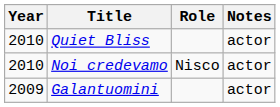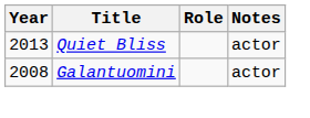 <table class="wikitable sortable">
 <tr>
 <th>Year</th>
 <th>Title</th>
 <th>Role</th>
 <th class="unsortable">Notes</th>
 </tr>
 <tr>
-<td>2010</td>
+<td>2013</td>
 <td><em><a href='#'>Quiet Bliss</a></em></td>
 <td></td>
 <td>actor</td>
 </tr>
 <tr>
-<td>2010</td>
-<td><em><a href='#'>Noi credevamo</a></em></td>
-<td>Nisco</td>
-<td>actor</td>
-</tr>
-<tr>
-<td>2009</td>
+<td>2008</td>
 <td><em><a href='#'>Galantuomini</a></em></td>
 <td></td>
 <td>actor</td>
 </tr>
 </table>
